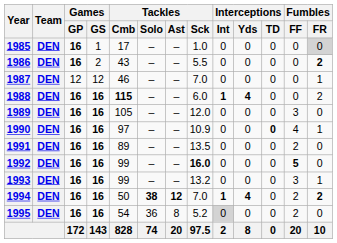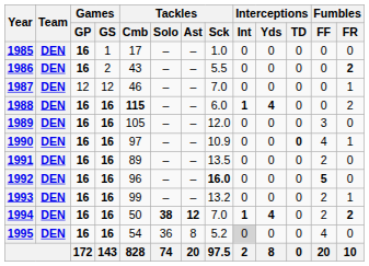 <table class="wikitable sortable" style="text-align: center;">
 <tr>
 <th rowspan="2">Year</th>
 <th rowspan="2">Team</th>
 <th colspan="2">Games</th>
 <th colspan="4">Tackles</th>
 <th colspan="3">Interceptions</th>
 <th colspan="2">Fumbles</th>
 </tr>
 <tr>
 <th>GP</th>
 <th>GS</th>
 <th>Cmb</th>
 <th>Solo</th>
 <th>Ast</th>
 <th>Sck</th>
 <th>Int</th>
 <th>Yds</th>
 <th>TD</th>
 <th>FF</th>
 <th>FR</th>
 </tr>
 <tr>
 <th><a href='#'>1985</a></th>
 <th><a href='#'>DEN</a></th>
 <td><strong>16</strong></td>
 <td>1</td>
 <td>17</td>
 <td>–</td>
 <td>–</td>
 <td>1.0</td>
 <td>0</td>
 <td>0</td>
 <td>0</td>
 <td>0</td>
-<td style="background: lightgrey;">0</td>
+<td>0</td>
 </tr>
 <tr>
 <th><a href='#'>1986</a></th>
 <th><a href='#'>DEN</a></th>
 <td><strong>16</strong></td>
 <td>2</td>
 <td>43</td>
 <td>–</td>
 <td>–</td>
 <td>5.5</td>
 <td>0</td>
 <td>0</td>
 <td>0</td>
 <td>0</td>
 <td><strong>2</strong></td>
 </tr>
 <tr>
 <th><a href='#'>1987</a></th>
 <th><a href='#'>DEN</a></th>
 <td>12</td>
 <td>12</td>
 <td>46</td>
 <td>–</td>
 <td>–</td>
 <td>7.0</td>
 <td>0</td>
 <td>0</td>
 <td>0</td>
 <td>0</td>
 <td>1</td>
 </tr>
 <tr>
 <th><a href='#'>1988</a></th>
 <th><a href='#'>DEN</a></th>
 <td><strong>16</strong></td>
 <td><strong>16</strong></td>
 <td><strong>115</strong></td>
 <td>–</td>
 <td>–</td>
 <td>6.0</td>
 <td><strong>1</strong></td>
 <td><strong>4</strong></td>
 <td>0</td>
 <td>0</td>
 <td>2</td>
 </tr>
 <tr>
 <th><a href='#'>1989</a></th>
 <th><a href='#'>DEN</a></th>
 <td><strong>16</strong></td>
 <td><strong>16</strong></td>
 <td>105</td>
 <td>–</td>
 <td>–</td>
 <td>12.0</td>
 <td>0</td>
 <td>0</td>
 <td>0</td>
 <td>3</td>
 <td>0</td>
 </tr>
 <tr>
 <th><a href='#'>1990</a></th>
 <th><a href='#'>DEN</a></th>
 <td><strong>16</strong></td>
 <td><strong>16</strong></td>
 <td>97</td>
 <td>–</td>
 <td>–</td>
 <td>10.9</td>
 <td>0</td>
 <td>0</td>
 <td><strong>0</strong></td>
 <td>4</td>
 <td>1</td>
 </tr>
 <tr>
 <th><a href='#'>1991</a></th>
 <th><a href='#'>DEN</a></th>
 <td><strong>16</strong></td>
 <td><strong>16</strong></td>
 <td>89</td>
 <td>–</td>
 <td>–</td>
 <td>13.5</td>
 <td>0</td>
 <td>0</td>
 <td>0</td>
 <td>2</td>
 <td>0</td>
 </tr>
 <tr>
 <th><a href='#'>1992</a></th>
 <th><a href='#'>DEN</a></th>
 <td><strong>16</strong></td>
 <td><strong>16</strong></td>
-<td>99</td>
+<td>96</td>
 <td>–</td>
 <td>–</td>
 <td><strong>16.0</strong></td>
 <td>0</td>
 <td>0</td>
 <td>0</td>
 <td><strong>5</strong></td>
 <td>0</td>
 </tr>
 <tr>
 <th><a href='#'>1993</a></th>
 <th><a href='#'>DEN</a></th>
 <td><strong>16</strong></td>
 <td><strong>16</strong></td>
 <td>99</td>
 <td>–</td>
 <td>–</td>
 <td>13.2</td>
 <td>0</td>
 <td>0</td>
 <td>0</td>
-<td>3</td>
+<td>2</td>
 <td>1</td>
 </tr>
 <tr>
 <th><a href='#'>1994</a></th>
 <th><a href='#'>DEN</a></th>
 <td><strong>16</strong></td>
 <td><strong>16</strong></td>
 <td>50</td>
 <td><strong>38</strong></td>
 <td><strong>12</strong></td>
 <td>7.0</td>
 <td><strong>1</strong></td>
 <td><strong>4</strong></td>
 <td>0</td>
 <td>2</td>
 <td><strong>2</strong></td>
 </tr>
 <tr>
 <th><a href='#'>1995</a></th>
 <th><a href='#'>DEN</a></th>
 <td><strong>16</strong></td>
 <td><strong>16</strong></td>
 <td>54</td>
 <td>36</td>
 <td>8</td>
 <td>5.2</td>
 <td style="background: lightgrey;">0</td>
 <td>0</td>
 <td>0</td>
-<td>2</td>
+<td>4</td>
 <td>0</td>
 </tr>
 <tr>
 <th colspan="2"></th>
 <th>172</th>
 <th>143</th>
 <th>828</th>
 <th>74</th>
 <th>20</th>
 <th>97.5</th>
 <th>2</th>
 <th>8</th>
 <th>0</th>
 <th>20</th>
 <th>10</th>
 </tr>
 </table>
